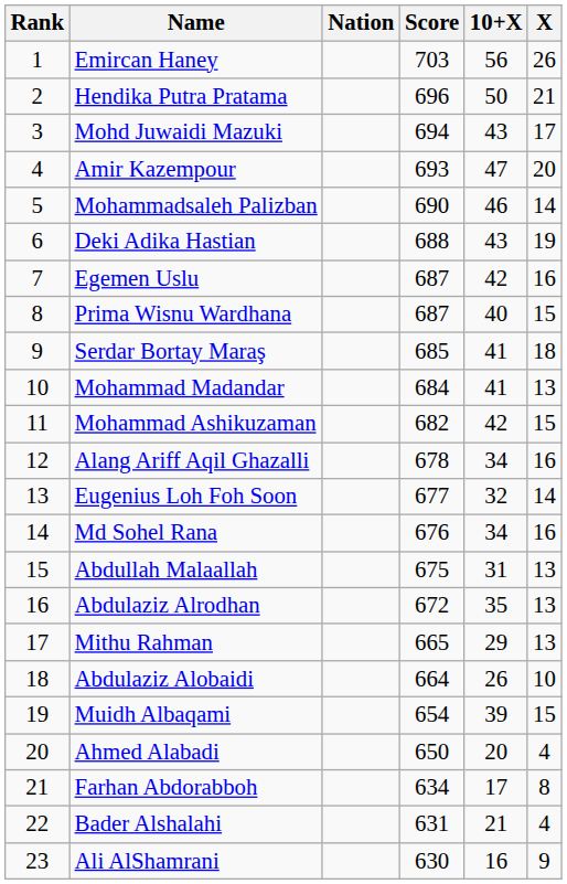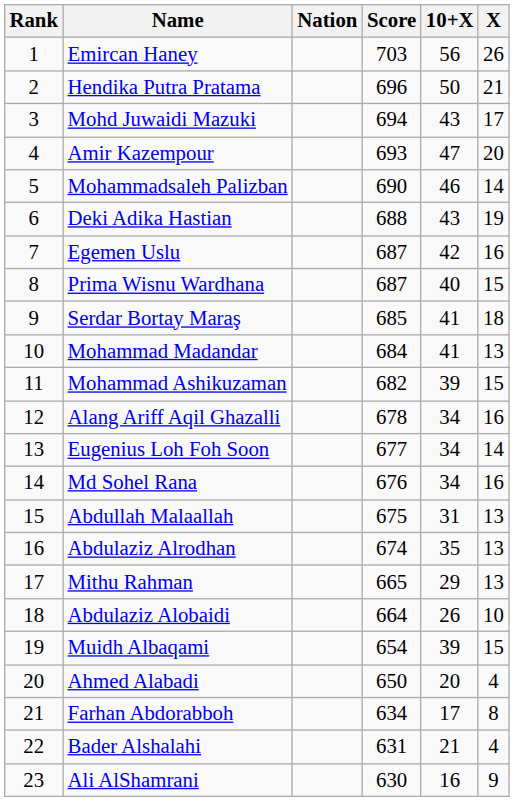 <table class="wikitable sortable" style="text-align:center">
 <tr>
 <th>Rank</th>
 <th>Name</th>
 <th>Nation</th>
 <th>Score</th>
 <th>10+X</th>
 <th>X</th>
 </tr>
 <tr>
 <td>1</td>
 <td align=left><a href='#'>Emircan Haney</a></td>
 <td align=left></td>
 <td>703</td>
 <td>56</td>
 <td>26</td>
 </tr>
 <tr>
 <td>2</td>
 <td align=left><a href='#'>Hendika Putra Pratama</a></td>
 <td align=left></td>
 <td>696</td>
 <td>50</td>
 <td>21</td>
 </tr>
 <tr>
 <td>3</td>
 <td align=left><a href='#'>Mohd Juwaidi Mazuki</a></td>
 <td align=left></td>
 <td>694</td>
 <td>43</td>
 <td>17</td>
 </tr>
 <tr>
 <td>4</td>
 <td align=left><a href='#'>Amir Kazempour</a></td>
 <td align=left></td>
 <td>693</td>
 <td>47</td>
 <td>20</td>
 </tr>
 <tr>
 <td>5</td>
 <td align=left><a href='#'>Mohammadsaleh Palizban</a></td>
 <td align=left></td>
 <td>690</td>
 <td>46</td>
 <td>14</td>
 </tr>
 <tr>
 <td>6</td>
 <td align=left><a href='#'>Deki Adika Hastian</a></td>
 <td align=left></td>
 <td>688</td>
 <td>43</td>
 <td>19</td>
 </tr>
 <tr>
 <td>7</td>
 <td align=left><a href='#'>Egemen Uslu</a></td>
 <td align=left></td>
 <td>687</td>
 <td>42</td>
 <td>16</td>
 </tr>
 <tr>
 <td>8</td>
 <td align=left><a href='#'>Prima Wisnu Wardhana</a></td>
 <td align=left></td>
 <td>687</td>
 <td>40</td>
 <td>15</td>
 </tr>
 <tr>
 <td>9</td>
 <td align=left><a href='#'>Serdar Bortay Maraş</a></td>
 <td align=left></td>
 <td>685</td>
 <td>41</td>
 <td>18</td>
 </tr>
 <tr>
 <td>10</td>
 <td align=left><a href='#'>Mohammad Madandar</a></td>
 <td align=left></td>
 <td>684</td>
 <td>41</td>
 <td>13</td>
 </tr>
 <tr>
 <td>11</td>
 <td align=left><a href='#'>Mohammad Ashikuzaman</a></td>
 <td align=left></td>
 <td>682</td>
-<td>42</td>
+<td>39</td>
 <td>15</td>
 </tr>
 <tr>
 <td>12</td>
 <td align=left><a href='#'>Alang Ariff Aqil Ghazalli</a></td>
 <td align=left></td>
 <td>678</td>
 <td>34</td>
 <td>16</td>
 </tr>
 <tr>
 <td>13</td>
 <td align=left><a href='#'>Eugenius Loh Foh Soon</a></td>
 <td align=left></td>
 <td>677</td>
-<td>32</td>
+<td>34</td>
 <td>14</td>
 </tr>
 <tr>
 <td>14</td>
 <td align=left><a href='#'>Md Sohel Rana</a></td>
 <td align=left></td>
 <td>676</td>
 <td>34</td>
 <td>16</td>
 </tr>
 <tr>
 <td>15</td>
 <td align=left><a href='#'>Abdullah Malaallah</a></td>
 <td align=left></td>
 <td>675</td>
 <td>31</td>
 <td>13</td>
 </tr>
 <tr>
 <td>16</td>
 <td align=left><a href='#'>Abdulaziz Alrodhan</a></td>
 <td align=left></td>
-<td>672</td>
+<td>674</td>
 <td>35</td>
 <td>13</td>
 </tr>
 <tr>
 <td>17</td>
 <td align=left><a href='#'>Mithu Rahman</a></td>
 <td align=left></td>
 <td>665</td>
 <td>29</td>
 <td>13</td>
 </tr>
 <tr>
 <td>18</td>
 <td align=left><a href='#'>Abdulaziz Alobaidi</a></td>
 <td align=left></td>
 <td>664</td>
 <td>26</td>
 <td>10</td>
 </tr>
 <tr>
 <td>19</td>
 <td align=left><a href='#'>Muidh Albaqami</a></td>
 <td align=left></td>
 <td>654</td>
 <td>39</td>
 <td>15</td>
 </tr>
 <tr>
 <td>20</td>
 <td align=left><a href='#'>Ahmed Alabadi</a></td>
 <td align=left></td>
 <td>650</td>
 <td>20</td>
 <td>4</td>
 </tr>
 <tr>
 <td>21</td>
 <td align=left><a href='#'>Farhan Abdorabboh</a></td>
 <td align=left></td>
 <td>634</td>
 <td>17</td>
 <td>8</td>
 </tr>
 <tr>
 <td>22</td>
 <td align=left><a href='#'>Bader Alshalahi</a></td>
 <td align=left></td>
 <td>631</td>
 <td>21</td>
 <td>4</td>
 </tr>
 <tr>
 <td>23</td>
 <td align=left><a href='#'>Ali AlShamrani</a></td>
 <td align=left></td>
 <td>630</td>
 <td>16</td>
 <td>9</td>
 </tr>
 </table>
